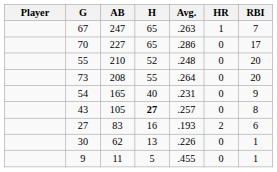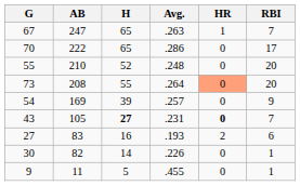 <table class="wikitable sortable">
 <tr>
-<th bgcolor="#DDDDFF" width="16%">Player</th>
 <th bgcolor="#DDDDFF" width="9%">G</th>
 <th bgcolor="#DDDDFF" width="9%">AB</th>
 <th bgcolor="#DDDDFF" width="9%">H</th>
 <th bgcolor="#DDDDFF" width="9%">Avg.</th>
 <th bgcolor="#DDDDFF" width="9%">HR</th>
 <th bgcolor="#DDDDFF" width="9%">RBI</th>
 </tr>
 <tr align="center">
-<td></td>
 <td>67</td>
 <td>247</td>
 <td>65</td>
 <td>.263</td>
 <td>1</td>
 <td>7</td>
 </tr>
 <tr align="center">
-<td></td>
 <td>70</td>
-<td>227</td>
+<td>222</td>
 <td>65</td>
 <td>.286</td>
 <td>0</td>
 <td>17</td>
 </tr>
 <tr align="center">
-<td></td>
 <td>55</td>
 <td>210</td>
 <td>52</td>
 <td>.248</td>
 <td>0</td>
 <td>20</td>
 </tr>
 <tr align="center">
-<td></td>
 <td>73</td>
 <td>208</td>
 <td>55</td>
 <td>.264</td>
-<td>0</td>
+<td style="background: lightsalmon;">0</td>
 <td>20</td>
 </tr>
 <tr align="center">
-<td></td>
 <td>54</td>
-<td>165</td>
-<td>40</td>
-<td>.231</td>
+<td>169</td>
+<td>39</td>
+<td>.257</td>
 <td>0</td>
 <td>9</td>
 </tr>
 <tr align="center">
-<td></td>
 <td>43</td>
 <td>105</td>
 <td><strong>27</strong></td>
-<td>.257</td>
-<td>0</td>
-<td>8</td>
+<td>.231</td>
+<td><strong>0</strong></td>
+<td>7</td>
 </tr>
 <tr align="center">
-<td></td>
 <td>27</td>
 <td>83</td>
 <td>16</td>
 <td>.193</td>
 <td>2</td>
 <td>6</td>
 </tr>
 <tr align="center">
-<td></td>
 <td>30</td>
-<td>62</td>
-<td>13</td>
+<td>82</td>
+<td>14</td>
 <td>.226</td>
 <td>0</td>
 <td>1</td>
 </tr>
 <tr align="center">
-<td></td>
 <td>9</td>
 <td>11</td>
 <td>5</td>
 <td>.455</td>
 <td>0</td>
 <td>1</td>
 </tr>
 </table>
